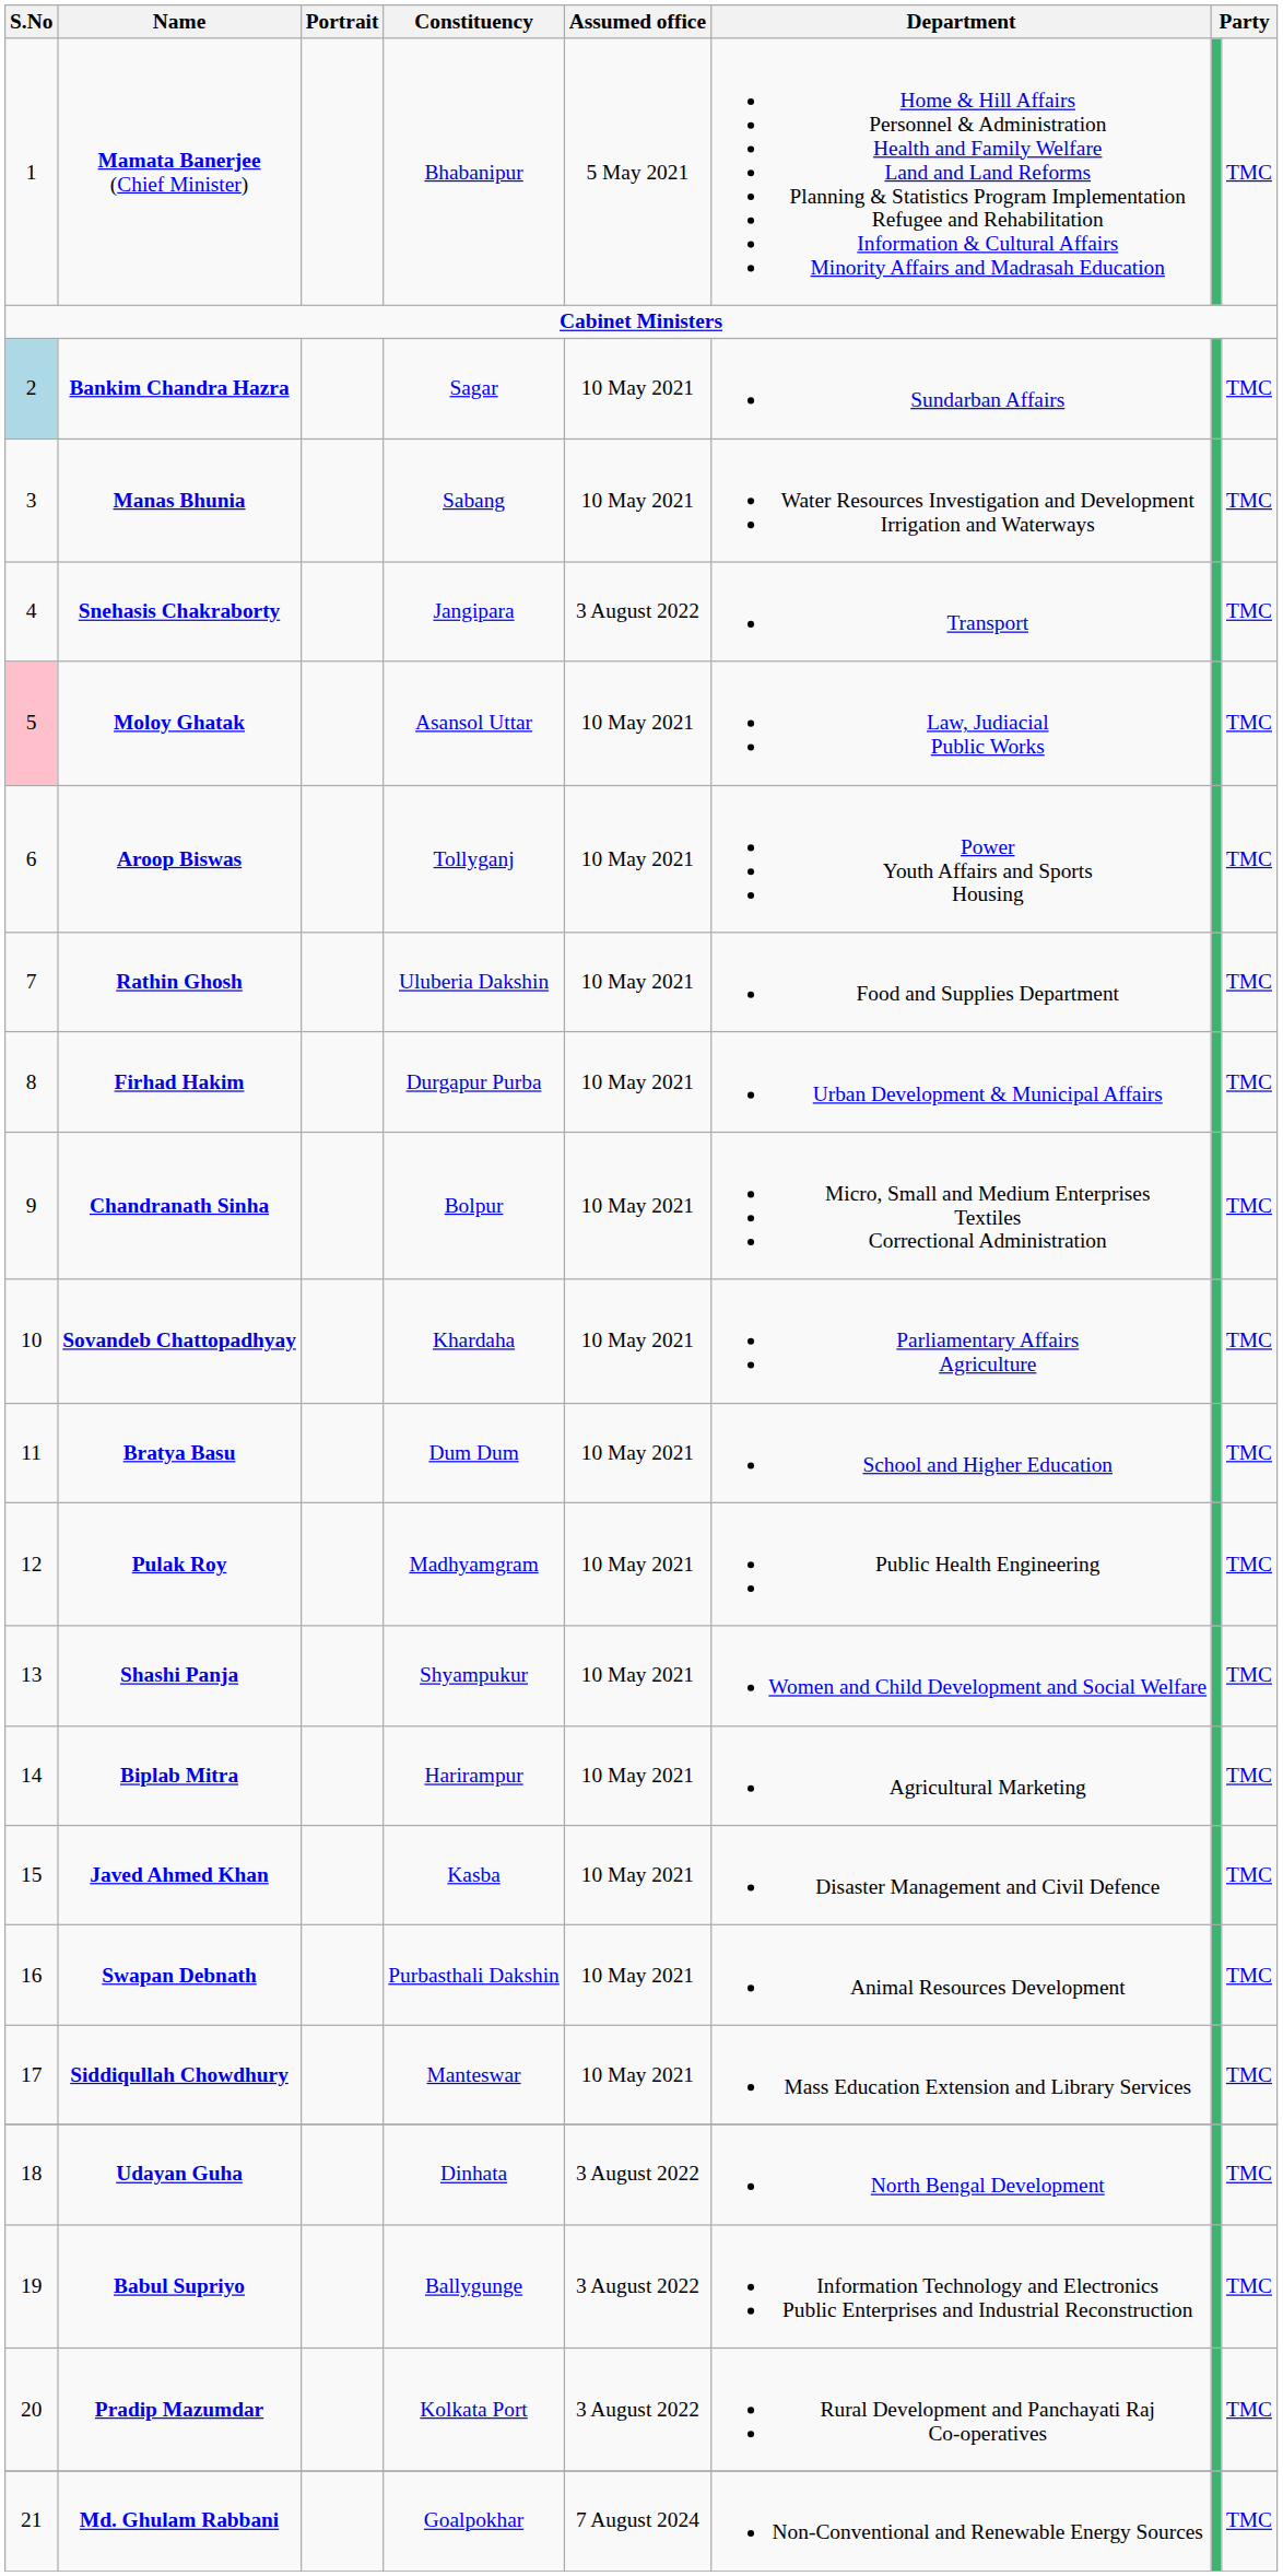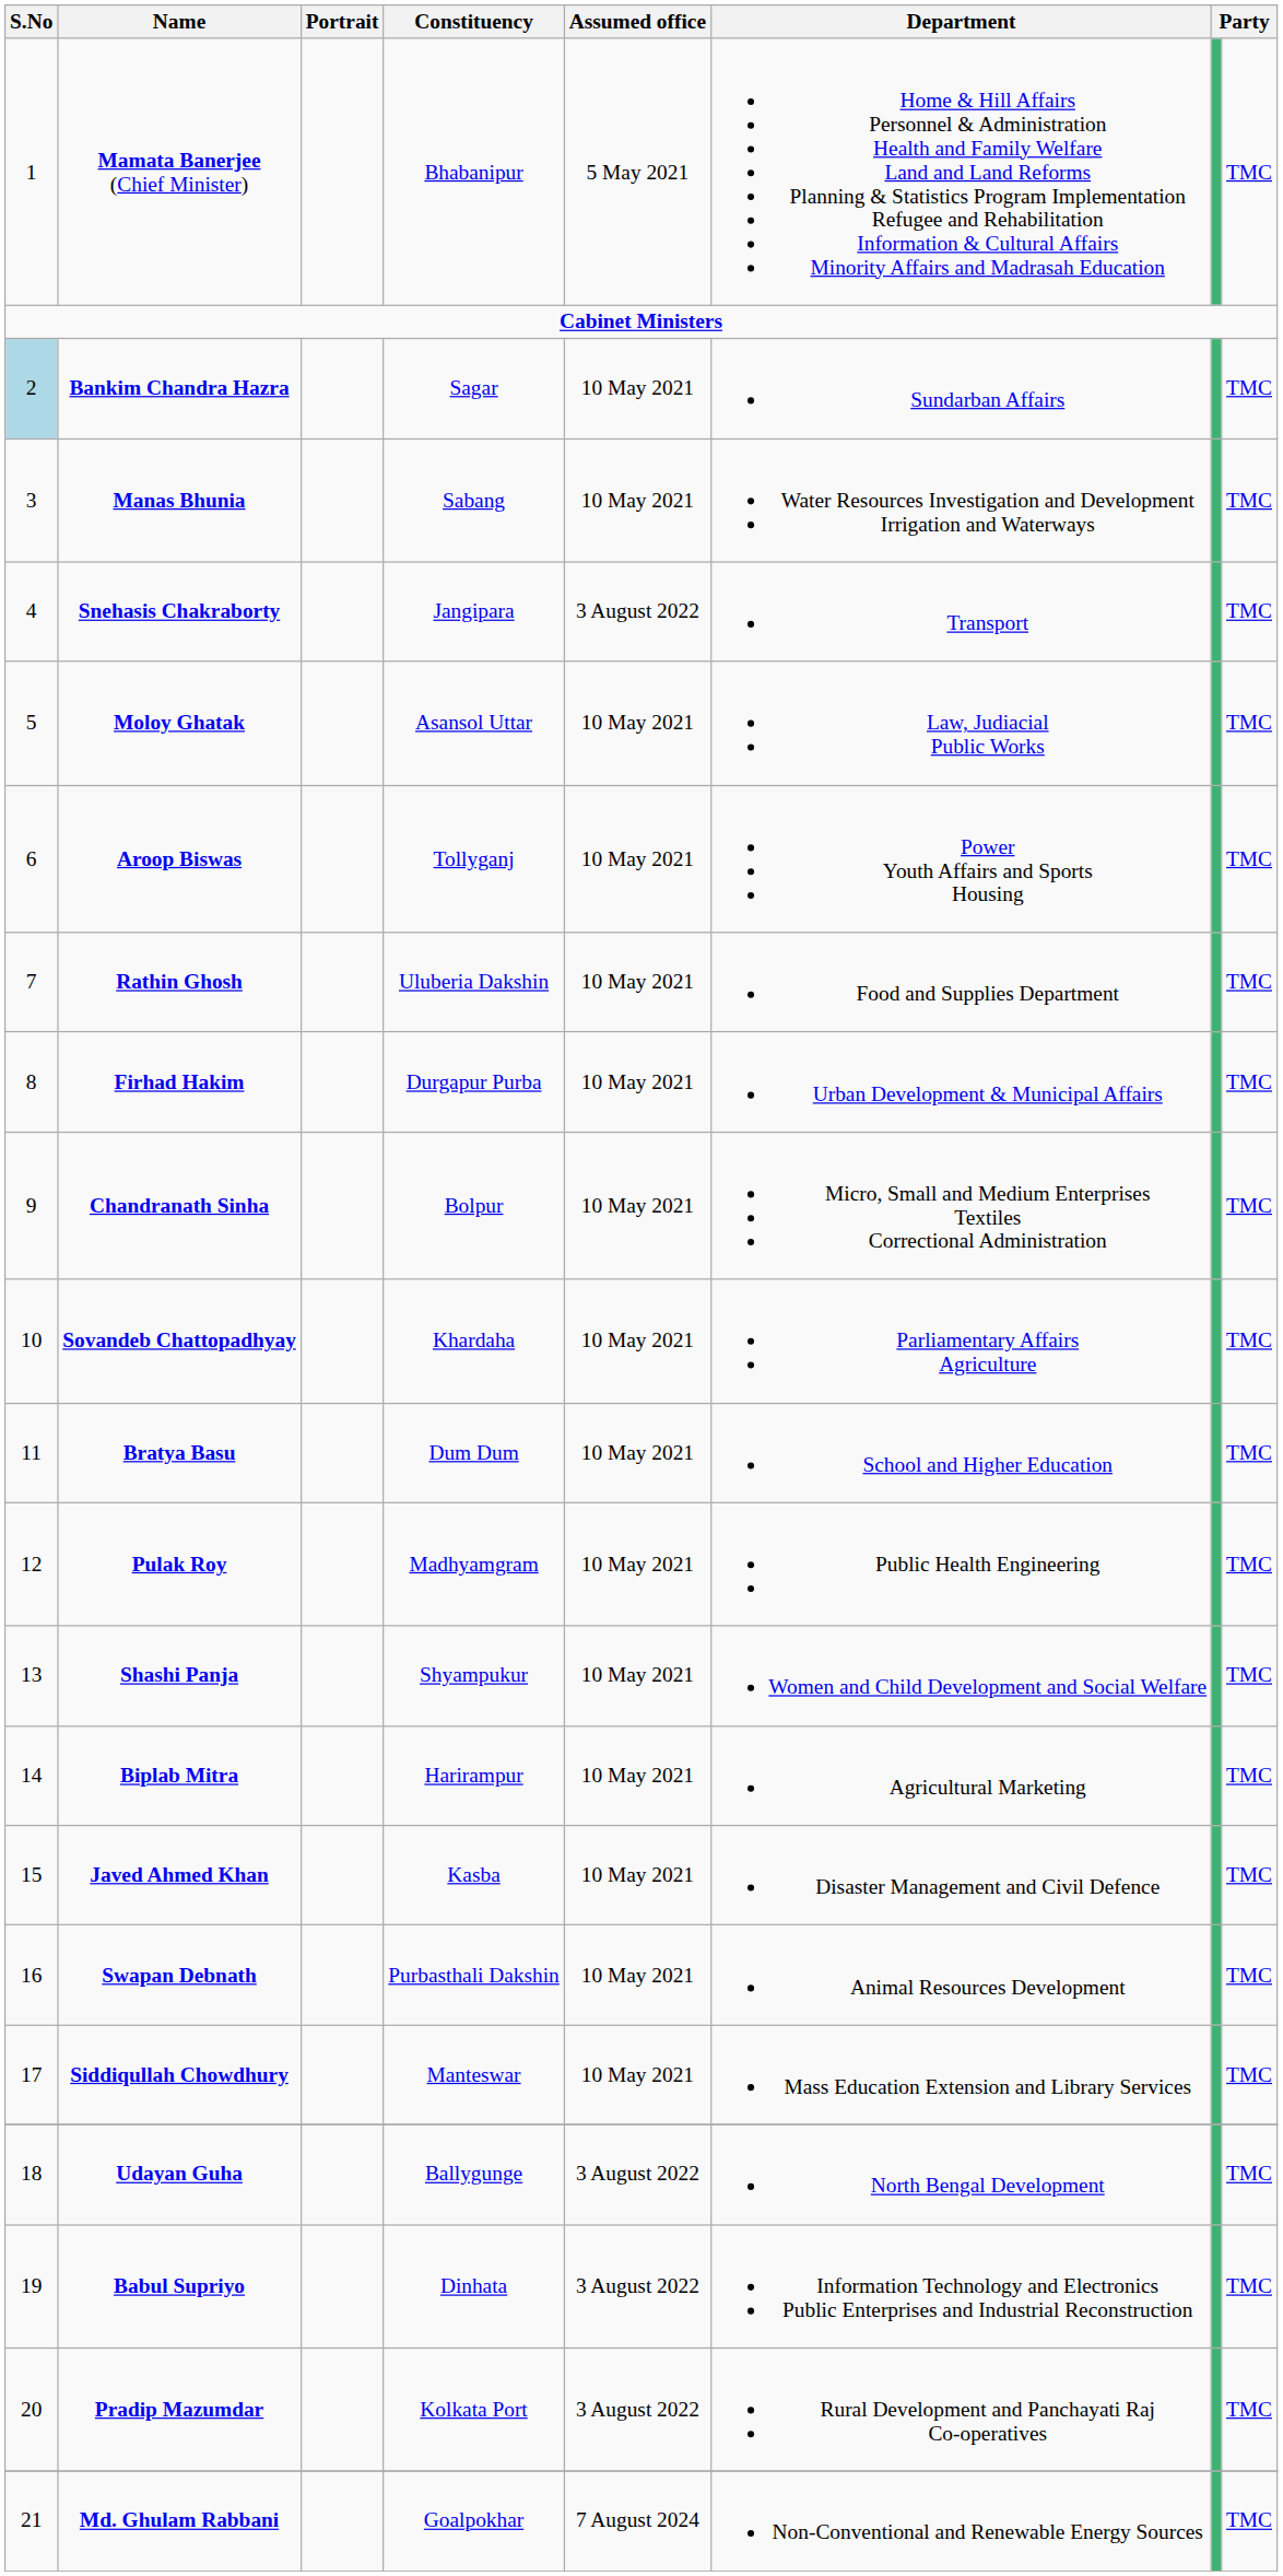 <table class="wikitable sortable" style="text-align:center;">
 <tr>
 <th>S.No</th>
 <th>Name</th>
 <th>Portrait</th>
 <th>Constituency</th>
 <th>Assumed office</th>
 <th>Department</th>
 <th colspan="2" scope="col">Party</th>
 </tr>
 <tr>
 <td>1</td>
 <td><strong><a href='#'>Mamata Banerjee</a></strong><br>(<a href='#'>Chief Minister</a>)</td>
 <td></td>
 <td><a href='#'>Bhabanipur</a></td>
 <td>5 May 2021</td>
 <td><br><ul><li><a href='#'>Home & Hill Affairs</a></li><li>Personnel & Administration</li><li><a href='#'>Health and Family Welfare</a></li><li><a href='#'>Land and Land Reforms</a></li><li>Planning & Statistics Program Implementation</li><li>Refugee and Rehabilitation</li><li><a href='#'>Information & Cultural Affairs</a></li><li><a href='#'>Minority Affairs and Madrasah Education</a></li></ul></td>
 <td bgcolor=#3CB371></td>
 <td><a href='#'>TMC</a></td>
 </tr>
 <tr>
 <td colspan="8" style="text-align: center;"><strong><a href='#'>Cabinet Ministers</a></strong></td>
 </tr>
 <tr>
 <td style="background: lightblue;">2</td>
 <td><strong><a href='#'>Bankim Chandra Hazra</a></strong></td>
 <td></td>
 <td><a href='#'>Sagar</a></td>
 <td>10 May 2021</td>
 <td><br><ul><li><a href='#'>Sundarban Affairs</a></li></ul></td>
 <td bgcolor="#3CB371"></td>
 <td><a href='#'>TMC</a></td>
 </tr>
 <tr>
 <td>3</td>
 <td><strong><a href='#'>Manas Bhunia</a></strong></td>
 <td></td>
 <td><a href='#'>Sabang</a></td>
 <td>10 May 2021</td>
 <td><br><ul><li>Water  Resources Investigation and Development</li><li>Irrigation and Waterways</li></ul></td>
 <td bgcolor="#3CB371"></td>
 <td><a href='#'>TMC</a></td>
 </tr>
 <tr>
 <td>4</td>
 <td><strong><a href='#'>Snehasis Chakraborty</a></strong></td>
 <td></td>
 <td><a href='#'>Jangipara</a></td>
 <td>3 August 2022</td>
 <td><br><ul><li><a href='#'>Transport</a></li></ul></td>
 <td bgcolor="#3CB371"></td>
 <td><a href='#'>TMC</a></td>
 </tr>
 <tr>
-<td style="background: pink;">5</td>
+<td>5</td>
 <td><strong><a href='#'>Moloy Ghatak</a></strong></td>
 <td></td>
 <td><a href='#'>Asansol Uttar</a></td>
 <td>10 May 2021</td>
 <td><br><ul><li><a href='#'>Law, Judiacial</a></li><li><a href='#'>Public Works</a></li></ul></td>
 <td bgcolor="#3CB371"></td>
 <td><a href='#'>TMC</a></td>
 </tr>
 <tr>
 <td>6</td>
 <td><strong><a href='#'>Aroop Biswas</a></strong></td>
 <td></td>
 <td><a href='#'>Tollyganj</a></td>
 <td>10 May 2021</td>
 <td><br><ul><li><a href='#'>Power</a></li><li>Youth Affairs and Sports</li><li>Housing</li></ul></td>
 <td bgcolor="#3CB371"></td>
 <td><a href='#'>TMC</a></td>
 </tr>
 <tr>
 <td>7</td>
 <td><strong><a href='#'>Rathin Ghosh</a></strong></td>
 <td></td>
 <td><a href='#'>Uluberia Dakshin</a></td>
 <td>10 May 2021</td>
 <td><br><ul><li>Food and Supplies Department</li></ul></td>
 <td bgcolor="#3CB371"></td>
 <td><a href='#'>TMC</a></td>
 </tr>
 <tr>
 <td>8</td>
 <td><strong><a href='#'>Firhad Hakim</a></strong></td>
 <td></td>
 <td><a href='#'>Durgapur Purba</a></td>
 <td>10 May 2021</td>
 <td><br><ul><li><a href='#'>Urban Development & Municipal Affairs</a></li></ul></td>
 <td bgcolor="#3CB371"></td>
 <td><a href='#'>TMC</a></td>
 </tr>
 <tr>
 <td>9</td>
 <td><strong><a href='#'>Chandranath Sinha</a></strong></td>
 <td></td>
 <td><a href='#'>Bolpur</a></td>
 <td>10 May 2021</td>
 <td><br><ul><li>Micro, Small and Medium Enterprises</li><li>Textiles</li><li>Correctional Administration</li></ul></td>
 <td bgcolor="#3CB371"></td>
 <td><a href='#'>TMC</a></td>
 </tr>
 <tr>
 <td>10</td>
 <td><strong><a href='#'>Sovandeb Chattopadhyay</a></strong></td>
 <td></td>
 <td><a href='#'>Khardaha</a></td>
 <td>10 May 2021</td>
 <td><br><ul><li><a href='#'>Parliamentary Affairs</a></li><li><a href='#'>Agriculture</a></li></ul></td>
 <td bgcolor="#3CB371"></td>
 <td><a href='#'>TMC</a></td>
 </tr>
 <tr>
 <td>11</td>
 <td><strong><a href='#'>Bratya Basu</a></strong></td>
 <td></td>
 <td><a href='#'>Dum Dum</a></td>
 <td>10 May 2021</td>
 <td><br><ul><li><a href='#'>School and Higher Education</a></li></ul></td>
 <td bgcolor="#3CB371"></td>
 <td><a href='#'>TMC</a></td>
 </tr>
 <tr>
 <td>12</td>
 <td><strong><a href='#'>Pulak Roy</a></strong></td>
 <td></td>
 <td><a href='#'>Madhyamgram</a></td>
 <td>10 May 2021</td>
 <td><br><ul><li>Public Health Engineering</li><li></li></ul></td>
 <td bgcolor="#3CB371"></td>
 <td><a href='#'>TMC</a></td>
 </tr>
 <tr>
 <td>13</td>
 <td><strong><a href='#'>Shashi Panja</a></strong></td>
 <td></td>
 <td><a href='#'>Shyampukur</a></td>
 <td>10 May 2021</td>
 <td><br><ul><li><a href='#'>Women and Child Development and Social Welfare</a></li></ul></td>
 <td bgcolor="#3CB371"></td>
 <td><a href='#'>TMC</a></td>
 </tr>
 <tr>
 <td>14</td>
 <td><strong><a href='#'>Biplab Mitra</a></strong></td>
 <td></td>
 <td><a href='#'>Harirampur</a></td>
 <td>10 May 2021</td>
 <td><br><ul><li>Agricultural Marketing</li></ul></td>
 <td bgcolor="#3CB371"></td>
 <td><a href='#'>TMC</a></td>
 </tr>
 <tr>
 <td>15</td>
 <td><strong><a href='#'>Javed Ahmed Khan</a></strong></td>
 <td></td>
 <td><a href='#'>Kasba</a></td>
 <td>10 May 2021</td>
 <td><br><ul><li>Disaster Management and Civil Defence</li></ul></td>
 <td bgcolor="#3CB371"></td>
 <td><a href='#'>TMC</a></td>
 </tr>
 <tr>
 <td>16</td>
 <td><strong><a href='#'>Swapan Debnath</a></strong></td>
 <td></td>
 <td><a href='#'>Purbasthali Dakshin</a></td>
 <td>10 May 2021</td>
 <td><br><ul><li>Animal Resources Development</li></ul></td>
 <td bgcolor="#3CB371"></td>
 <td><a href='#'>TMC</a></td>
 </tr>
 <tr>
 <td>17</td>
 <td><strong><a href='#'>Siddiqullah Chowdhury</a></strong></td>
 <td></td>
 <td><a href='#'>Manteswar</a></td>
 <td>10 May 2021</td>
 <td><br><ul><li>Mass Education Extension and Library Services</li></ul></td>
 <td bgcolor="#3CB371"></td>
 <td><a href='#'>TMC</a></td>
 </tr>
 <tr>
 </tr>
 <tr>
 <td>18</td>
 <td><strong><a href='#'>Udayan Guha</a></strong></td>
 <td></td>
-<td><a href='#'>Dinhata</a></td>
+<td><a href='#'>Ballygunge</a></td>
 <td>3 August 2022</td>
 <td><br><ul><li><a href='#'>North Bengal Development</a></li></ul></td>
 <td bgcolor="#3CB371"></td>
 <td><a href='#'>TMC</a></td>
 </tr>
 <tr>
 <td>19</td>
 <td><strong><a href='#'>Babul Supriyo</a></strong></td>
 <td></td>
-<td><a href='#'>Ballygunge</a></td>
+<td><a href='#'>Dinhata</a></td>
 <td>3 August 2022</td>
 <td><br><ul><li>Information Technology and Electronics</li><li>Public Enterprises and Industrial Reconstruction</li></ul></td>
 <td bgcolor="#3CB371"></td>
 <td><a href='#'>TMC</a></td>
 </tr>
 <tr>
 <td>20</td>
 <td><strong><a href='#'>Pradip Mazumdar</a></strong></td>
 <td></td>
 <td><a href='#'>Kolkata Port</a></td>
 <td>3 August 2022</td>
 <td><br><ul><li>Rural Development and Panchayati Raj</li><li>Co-operatives</li></ul></td>
 <td bgcolor="#3CB371"></td>
 <td><a href='#'>TMC</a></td>
 </tr>
 <tr>
 </tr>
 <tr>
 <td>21</td>
 <td><strong><a href='#'>Md. Ghulam Rabbani</a></strong></td>
 <td></td>
 <td><a href='#'>Goalpokhar</a></td>
 <td>7 August 2024</td>
 <td><br><ul><li>Non-Conventional and Renewable Energy Sources</li></ul></td>
 <td bgcolor="#3CB371"></td>
 <td><a href='#'>TMC</a></td>
 </tr>
 <tr>
 </tr>
 </table>
